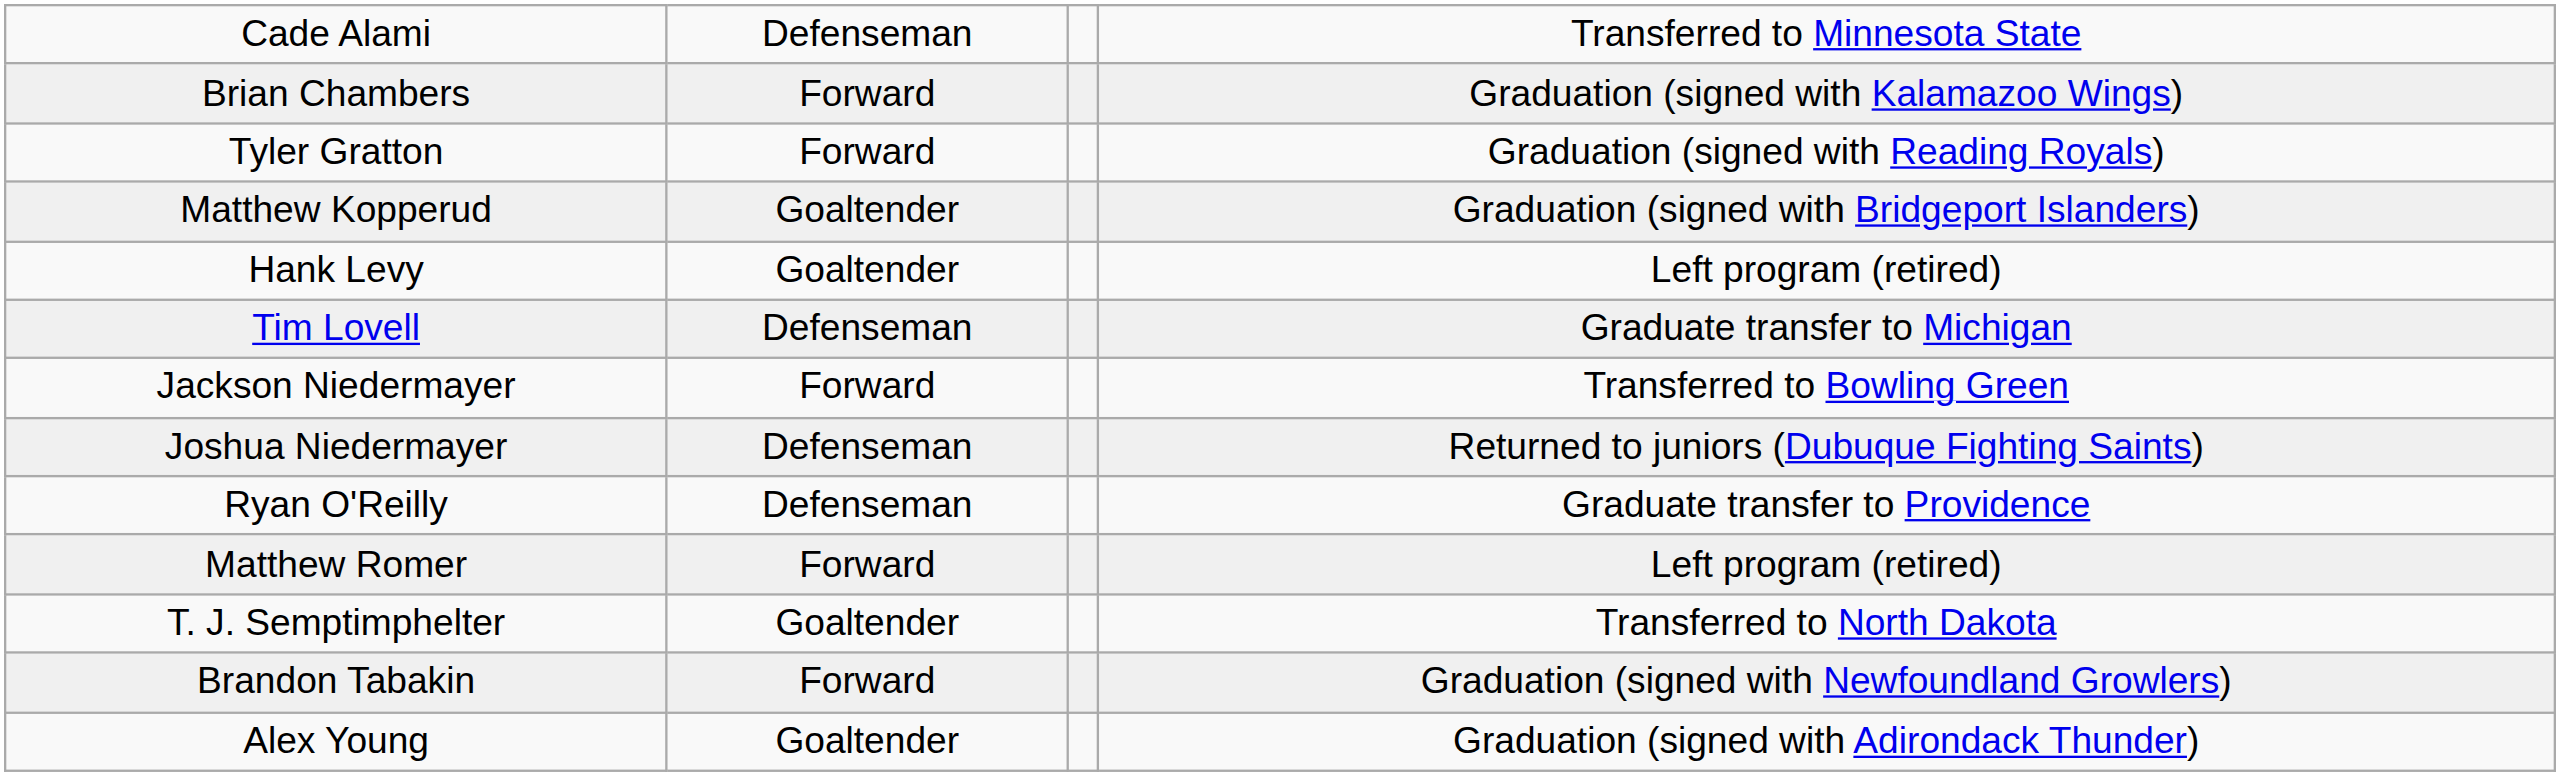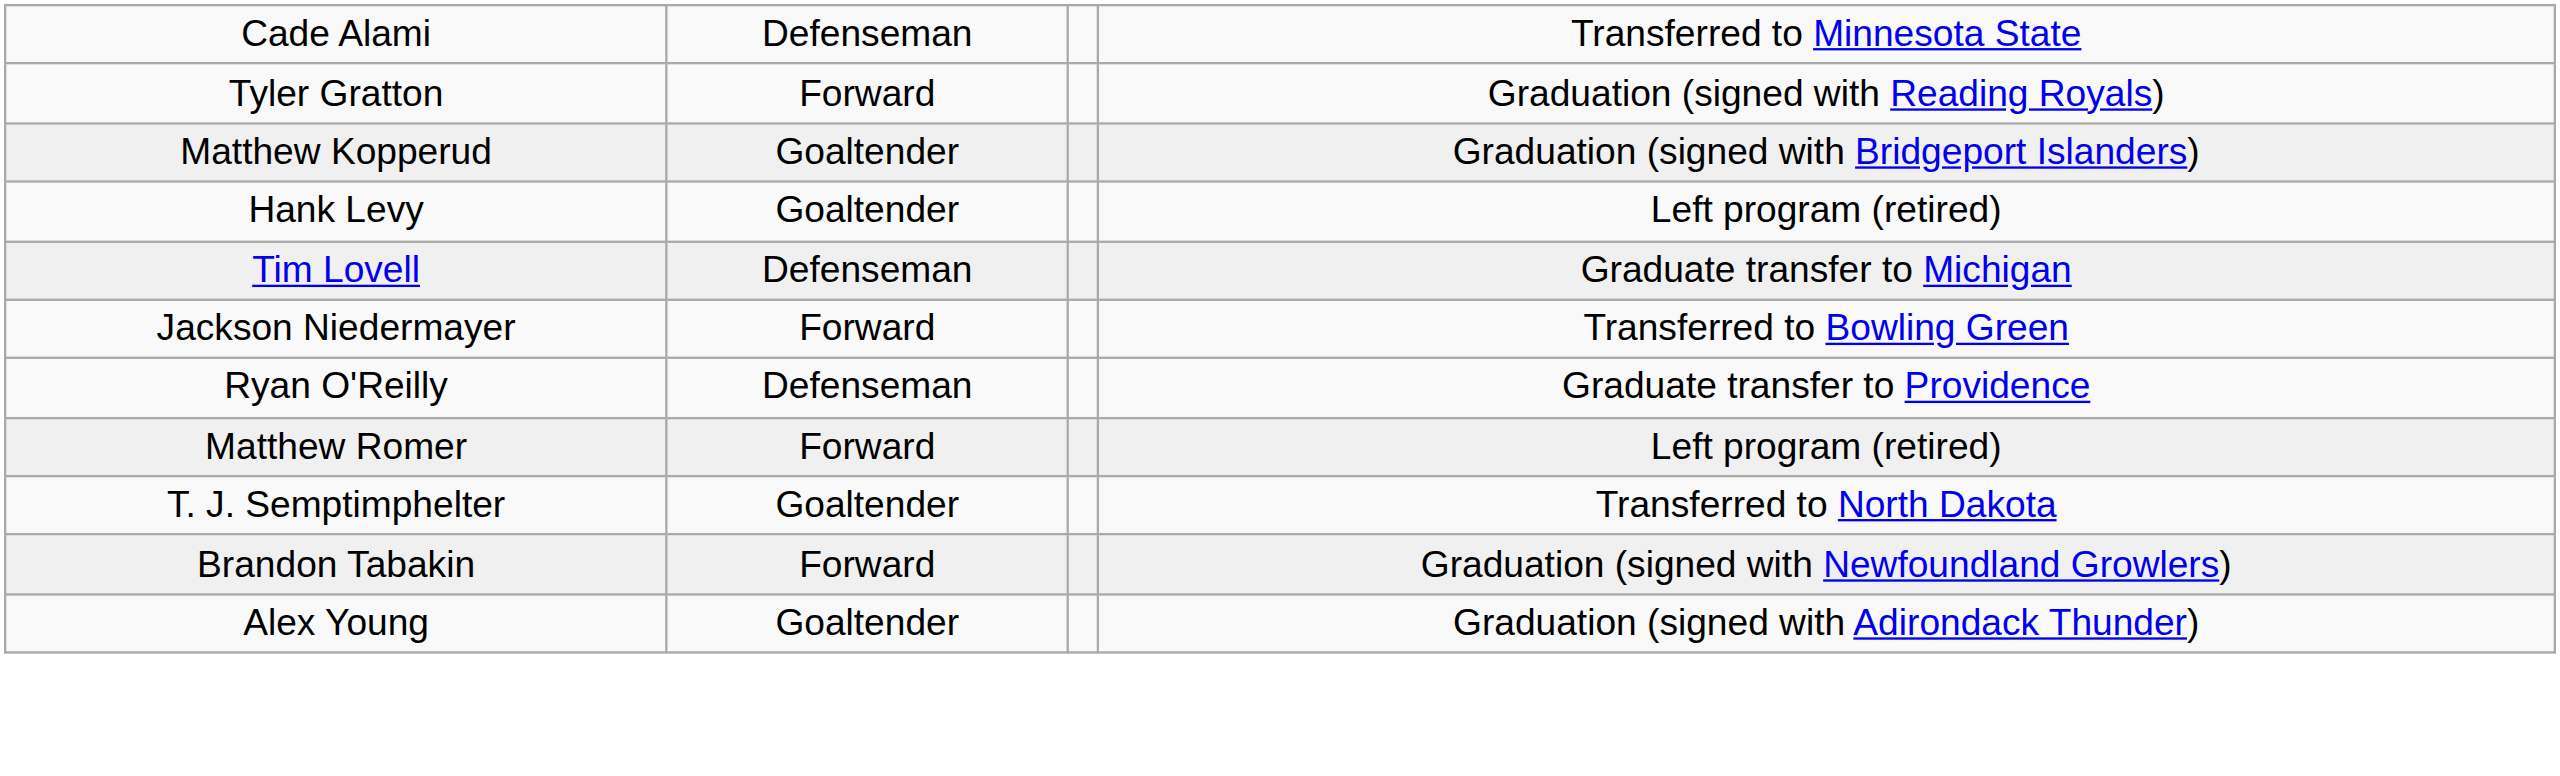 <table class="wikitable" width=1100>
 <tr align="center" bgcolor="">
 <td>Cade Alami</td>
 <td>Defenseman</td>
 <td></td>
 <td>Transferred to <a href='#'>Minnesota State</a></td>
-</tr>
-<tr align="center" bgcolor="f0f0f0">
-<td>Brian Chambers</td>
-<td>Forward</td>
-<td></td>
-<td>Graduation (signed with <a href='#'>Kalamazoo Wings</a>)</td>
 </tr>
 <tr align="center" bgcolor="">
 <td>Tyler Gratton</td>
 <td>Forward</td>
 <td></td>
 <td>Graduation (signed with <a href='#'>Reading Royals</a>)</td>
 </tr>
 <tr align="center" bgcolor="f0f0f0">
 <td>Matthew Kopperud</td>
 <td>Goaltender</td>
 <td></td>
 <td>Graduation (signed with <a href='#'>Bridgeport Islanders</a>)</td>
 </tr>
 <tr align="center" bgcolor="">
 <td>Hank Levy</td>
 <td>Goaltender</td>
 <td></td>
 <td>Left program (retired)</td>
 </tr>
 <tr align="center" bgcolor="f0f0f0">
 <td><a href='#'>Tim Lovell</a></td>
 <td>Defenseman</td>
 <td></td>
 <td>Graduate transfer to <a href='#'>Michigan</a></td>
 </tr>
 <tr align="center" bgcolor="">
 <td>Jackson Niedermayer</td>
 <td>Forward</td>
 <td></td>
 <td>Transferred to <a href='#'>Bowling Green</a></td>
-</tr>
-<tr align="center" bgcolor="f0f0f0">
-<td>Joshua Niedermayer</td>
-<td>Defenseman</td>
-<td></td>
-<td>Returned to juniors (<a href='#'>Dubuque Fighting Saints</a>)</td>
 </tr>
 <tr align="center" bgcolor="">
 <td>Ryan O'Reilly</td>
 <td>Defenseman</td>
 <td></td>
 <td>Graduate transfer to <a href='#'>Providence</a></td>
 </tr>
 <tr align="center" bgcolor="f0f0f0">
 <td>Matthew Romer</td>
 <td>Forward</td>
 <td></td>
 <td>Left program (retired)</td>
 </tr>
 <tr align="center" bgcolor="">
 <td>T. J. Semptimphelter</td>
 <td>Goaltender</td>
 <td></td>
 <td>Transferred to <a href='#'>North Dakota</a></td>
 </tr>
 <tr align="center" bgcolor="f0f0f0">
 <td>Brandon Tabakin</td>
 <td>Forward</td>
 <td></td>
 <td>Graduation (signed with <a href='#'>Newfoundland Growlers</a>)</td>
 </tr>
 <tr align="center" bgcolor="">
 <td>Alex Young</td>
 <td>Goaltender</td>
 <td></td>
 <td>Graduation (signed with <a href='#'>Adirondack Thunder</a>)</td>
 </tr>
 </table>
